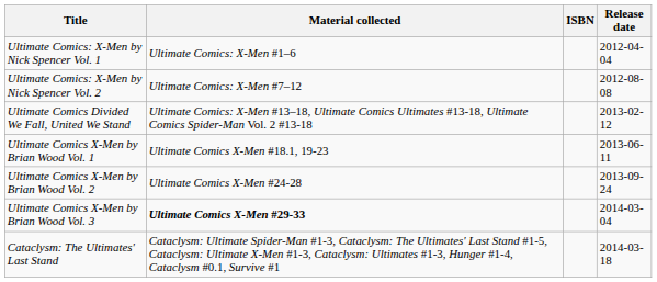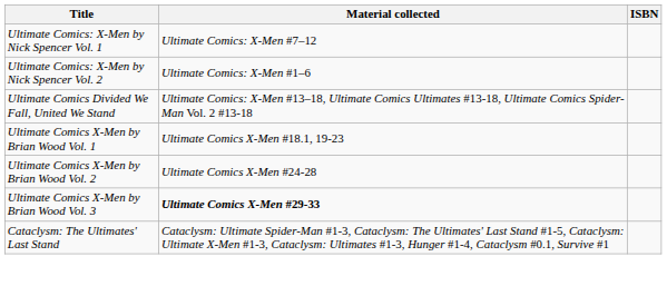 <table class="wikitable">
 <tr>
 <th>Title</th>
 <th>Material collected</th>
 <th>ISBN</th>
-<th>Release date</th>
 </tr>
 <tr>
 <td><em>Ultimate Comics: X-Men by Nick Spencer Vol. 1</em></td>
-<td><em>Ultimate Comics: X-Men</em> #1–6</td>
+<td><em>Ultimate Comics: X-Men</em> #7–12</td>
 <td></td>
-<td>2012-04-04</td>
 </tr>
 <tr>
 <td><em>Ultimate Comics: X-Men by Nick Spencer Vol. 2</em></td>
-<td><em>Ultimate Comics: X-Men</em> #7–12</td>
+<td><em>Ultimate Comics: X-Men</em> #1–6</td>
 <td></td>
-<td>2012-08-08</td>
 </tr>
 <tr>
 <td><em> Ultimate Comics Divided We Fall, United We Stand</em></td>
 <td><em>Ultimate Comics: X-Men</em> #13–18, <em>Ultimate Comics Ultimates</em> #13-18, <em>Ultimate Comics Spider-Man</em> Vol. 2 #13-18</td>
 <td></td>
-<td>2013-02-12</td>
 </tr>
 <tr>
 <td><em>Ultimate Comics X-Men by Brian Wood Vol. 1</em></td>
 <td><em>Ultimate Comics X-Men</em> #18.1, 19-23</td>
 <td></td>
-<td>2013-06-11</td>
 </tr>
 <tr>
 <td><em>Ultimate Comics X-Men by Brian Wood Vol. 2</em></td>
 <td><em>Ultimate Comics X-Men</em> #24-28</td>
 <td></td>
-<td>2013-09-24</td>
 </tr>
 <tr>
 <td><em>Ultimate Comics X-Men by Brian Wood Vol. 3</em></td>
 <td><strong><em>Ultimate Comics X-Men</em> #29-33</strong></td>
 <td></td>
-<td>2014-03-04</td>
 </tr>
 <tr>
 <td><em>Cataclysm: The Ultimates' Last Stand</em></td>
 <td><em>Cataclysm: Ultimate Spider-Man</em> #1-3, <em>Cataclysm: The Ultimates' Last Stand</em> #1-5, <em>Cataclysm: Ultimate X-Men</em> #1-3, <em>Cataclysm: Ultimates</em> #1-3, <em>Hunger</em> #1-4, <em>Cataclysm</em> #0.1, <em>Survive</em> #1</td>
 <td></td>
-<td>2014-03-18</td>
 </tr>
 </table>
